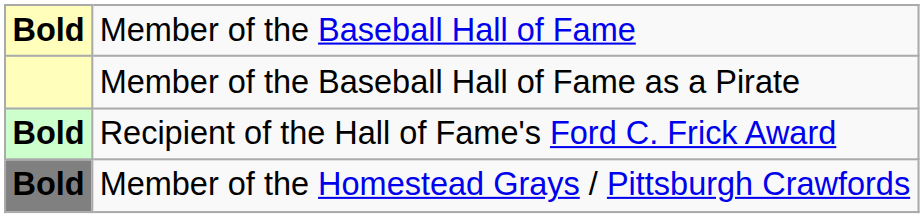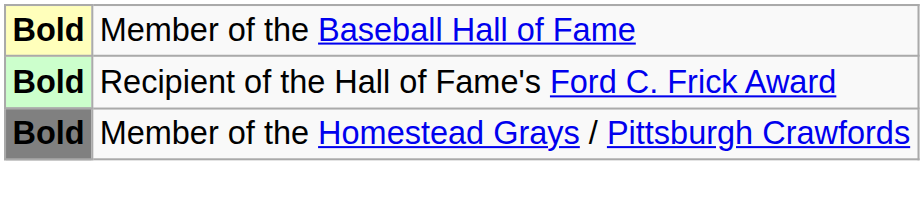 <table class="wikitable">
 <tr>
 <th scope="row" style="background:#ffb;"><strong>Bold</strong></th>
 <td>Member of the <a href='#'>Baseball Hall of Fame</a></td>
-</tr>
-<tr>
-<th scope="row" style="background:#ffb;"></th>
-<td>Member of the Baseball Hall of Fame as a Pirate</td>
 </tr>
 <tr>
 <th scope="row" style="background:#cfc;"><strong>Bold</strong></th>
 <td>Recipient of the Hall of Fame's <a href='#'>Ford C. Frick Award</a></td>
 </tr>
 <tr>
 <th scope="row" style="background:#808080;"><strong>Bold</strong></th>
 <td>Member of the <a href='#'>Homestead Grays</a> / <a href='#'>Pittsburgh Crawfords</a></td>
 </tr>
 </table>
